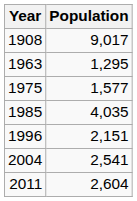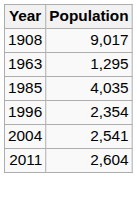 <table class="wikitable" style="line-height:1.1em;">
 <tr>
 <th>Year</th>
 <th>Population</th>
 </tr>
 <tr align="right">
 <td>1908</td>
 <td>9,017</td>
 </tr>
 <tr align="right">
 <td>1963</td>
 <td>1,295</td>
 </tr>
 <tr align="right">
-<td>1975</td>
-<td>1,577</td>
-</tr>
-<tr align="right">
 <td>1985</td>
 <td>4,035</td>
 </tr>
 <tr align="right">
 <td>1996</td>
-<td>2,151</td>
+<td>2,354</td>
 </tr>
 <tr align="right">
 <td>2004</td>
 <td>2,541</td>
 </tr>
 <tr align="right">
 <td>2011</td>
 <td>2,604</td>
 </tr>
 </table>
